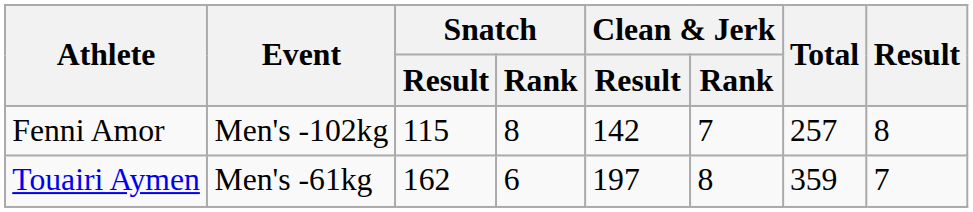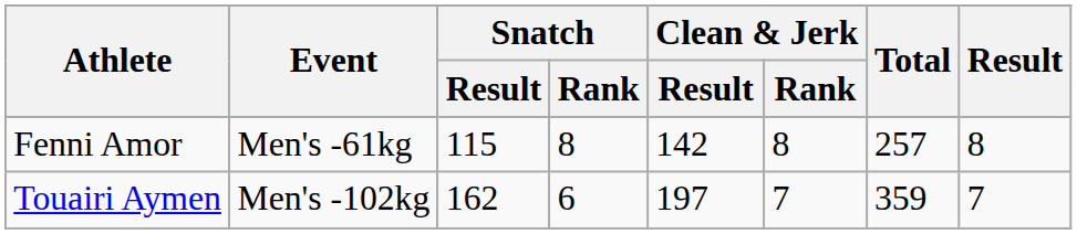 <table class="wikitable">
 <tr>
 <th rowspan="2">Athlete</th>
 <th rowspan="2">Event</th>
 <th colspan="2">Snatch</th>
 <th colspan="2">Clean & Jerk</th>
 <th rowspan="2">Total</th>
 <th rowspan="2">Result</th>
 </tr>
 <tr>
 <th>Result</th>
 <th>Rank</th>
 <th>Result</th>
 <th>Rank</th>
 </tr>
 <tr>
 <td>Fenni Amor</td>
-<td>Men's -102kg</td>
+<td>Men's -61kg</td>
 <td>115</td>
 <td>8</td>
 <td>142</td>
-<td>7</td>
+<td>8</td>
 <td>257</td>
 <td>8</td>
 </tr>
 <tr>
 <td><a href='#'>Touairi Aymen</a></td>
-<td>Men's -61kg</td>
+<td>Men's -102kg</td>
 <td>162</td>
 <td>6</td>
 <td>197</td>
-<td>8</td>
+<td>7</td>
 <td>359</td>
 <td>7</td>
 </tr>
 </table>
